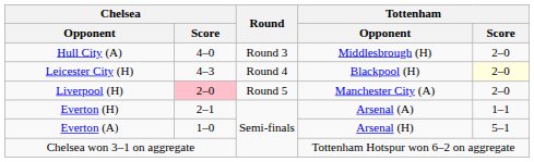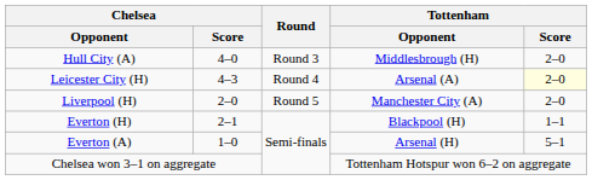 <table class="wikitable" style="text-align:center">
 <tr>
 <th colspan="2" width="300px">Chelsea</th>
 <th rowspan="2">Round</th>
 <th colspan="2" width="300px">Tottenham</th>
 </tr>
 <tr>
 <th>Opponent</th>
 <th>Score</th>
 <th>Opponent</th>
 <th>Score</th>
 </tr>
 <tr>
 <td><a href='#'>Hull City</a> (A)</td>
 <td>4–0</td>
 <td>Round 3</td>
 <td><a href='#'>Middlesbrough</a> (H)</td>
 <td>2–0</td>
 </tr>
 <tr>
 <td><a href='#'>Leicester City</a> (H)</td>
 <td>4–3</td>
 <td>Round 4</td>
-<td><a href='#'>Blackpool</a> (H)</td>
+<td><a href='#'>Arsenal</a> (A)</td>
 <td style="background: lightyellow;">2–0</td>
 </tr>
 <tr>
 <td><a href='#'>Liverpool</a> (H)</td>
-<td style="background: pink;">2–0</td>
+<td>2–0</td>
 <td>Round 5</td>
 <td><a href='#'>Manchester City</a> (A)</td>
 <td>2–0</td>
 </tr>
 <tr>
 <td><a href='#'>Everton</a> (H)</td>
 <td>2–1</td>
 <td rowspan="3">Semi-finals</td>
-<td><a href='#'>Arsenal</a> (A)</td>
+<td><a href='#'>Blackpool</a> (H)</td>
 <td>1–1</td>
 </tr>
 <tr>
 <td><a href='#'>Everton</a> (A)</td>
 <td>1–0</td>
 <td><a href='#'>Arsenal</a> (H)</td>
 <td>5–1</td>
 </tr>
 <tr>
 <td colspan="2">Chelsea won 3–1 on aggregate</td>
 <td colspan="2">Tottenham Hotspur won 6–2 on aggregate</td>
 </tr>
 </table>
